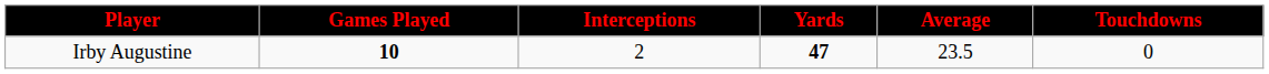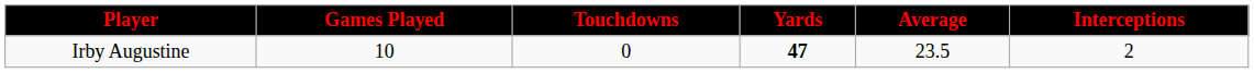 <table class="wikitable" width="80%">
 <tr align="center"  style="background:black;color:red;">
 <td><strong>Player</strong></td>
 <td><strong>Games Played</strong></td>
-<td><strong>Interceptions</strong></td>
+<td><strong>Touchdowns</strong></td>
 <td><strong>Yards</strong></td>
 <td><strong>Average</strong></td>
-<td><strong>Touchdowns</strong></td>
+<td><strong>Interceptions</strong></td>
 </tr>
 <tr align="center" bgcolor="">
 <td>Irby Augustine</td>
-<td><strong>10</strong></td>
-<td>2</td>
+<td>10</td>
+<td>0</td>
 <td><strong>47</strong></td>
 <td>23.5</td>
-<td>0</td>
+<td>2</td>
 </tr>
 </table>
